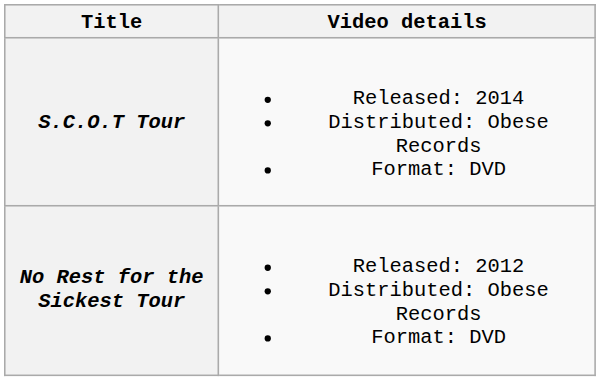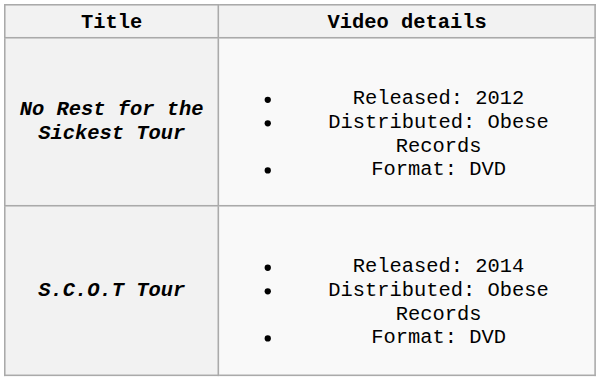 <table class="wikitable plainrowheaders" style="text-align:center">
 <tr>
 <th scope="col" style="width:10em;">Title</th>
 <th scope="col" style="width:18em;">Video details</th>
 </tr>
 <tr>
+<th scope="row"><em>No Rest for the Sickest Tour</em></th>
+<td><br><ul><li>Released: 2012</li><li>Distributed: Obese Records</li><li>Format: DVD</li></ul></td>
+</tr>
+<tr>
 <th scope="row"><em>S.C.O.T Tour</em></th>
 <td><br><ul><li>Released: 2014</li><li>Distributed: Obese Records</li><li>Format: DVD</li></ul></td>
 </tr>
-<tr>
-<th scope="row"><em>No Rest for the Sickest Tour</em></th>
-<td><br><ul><li>Released: 2012</li><li>Distributed: Obese Records</li><li>Format: DVD</li></ul></td>
-</tr>
 </table>
